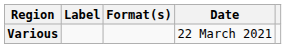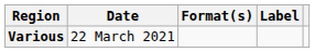 <table class="wikitable plainrowheaders">
 <tr>
 <th scope="col">Region</th>
+<th scope="col">Date</th>
+<th scope="col">Format(s)</th>
 <th scope="col">Label</th>
-<th scope="col">Format(s)</th>
-<th scope="col">Date</th>
 <th scope="col"></th>
 </tr>
 <tr>
 <th scope="row">Various</th>
+<td>22 March 2021</td>
 <td></td>
 <td></td>
-<td>22 March 2021</td>
 <td></td>
 </tr>
 </table>
